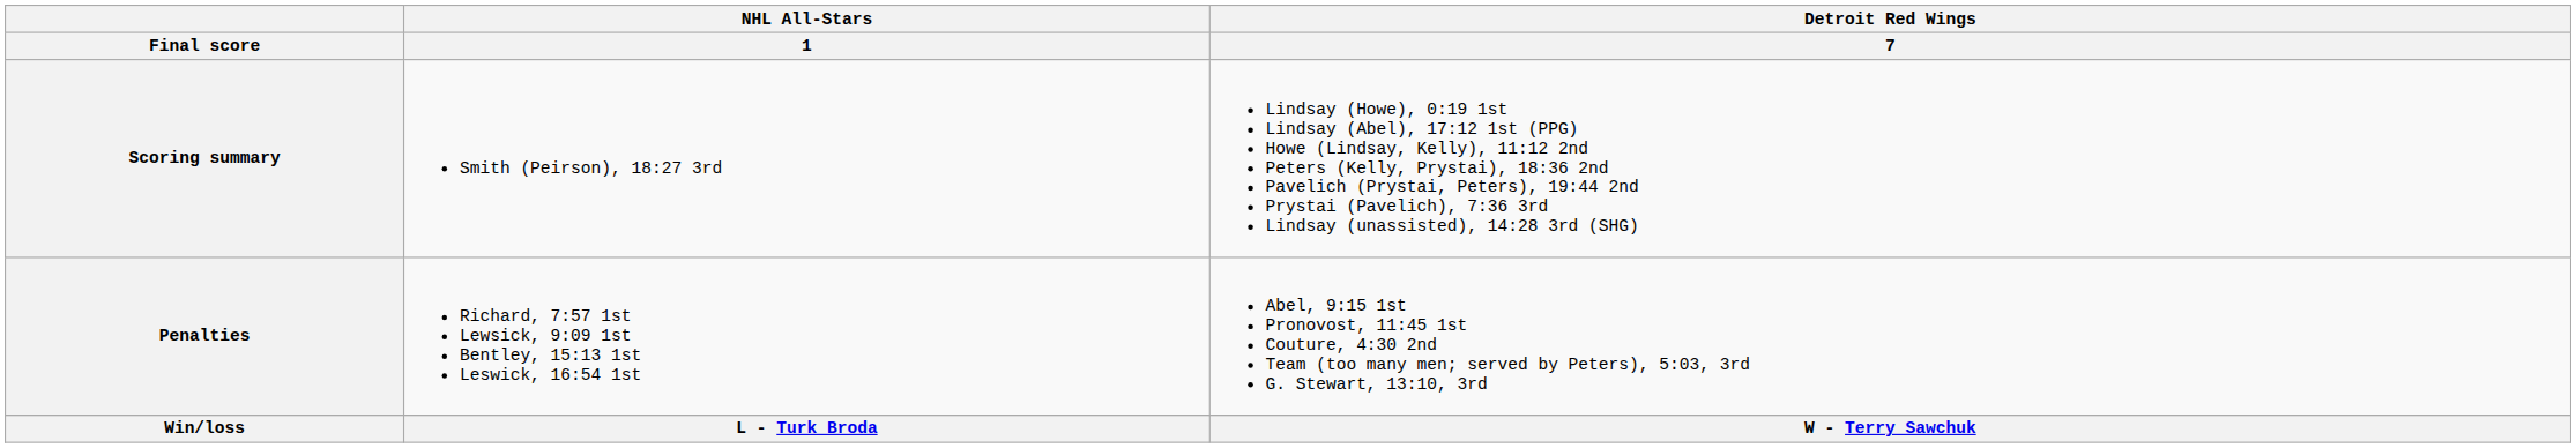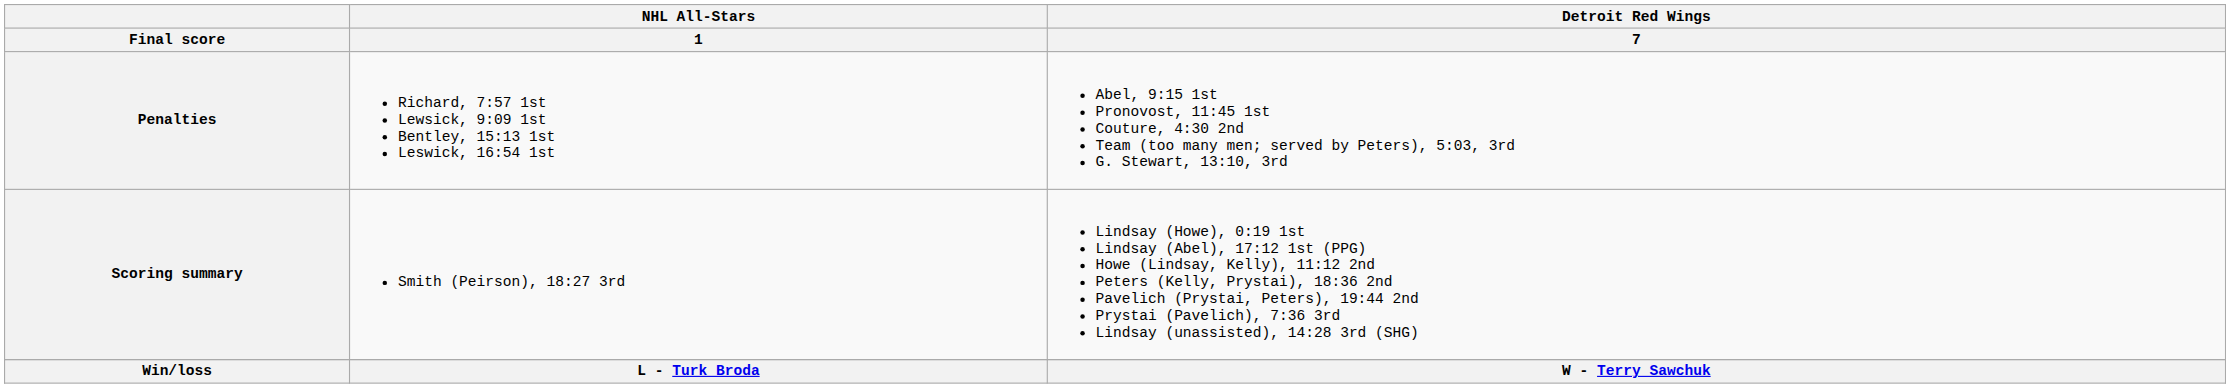 <table class="wikitable" style="width:100%">
 <tr>
 <th></th>
 <th>NHL All-Stars</th>
 <th>Detroit Red Wings</th>
 </tr>
 <tr>
 <th>Final score</th>
 <th>1</th>
 <th>7</th>
 </tr>
 <tr>
+<th>Penalties</th>
+<td><br><ul><li>Richard, 7:57 1st</li><li>Lewsick, 9:09 1st</li><li>Bentley, 15:13 1st</li><li>Leswick, 16:54 1st</li></ul></td>
+<td><br><ul><li>Abel, 9:15 1st</li><li>Pronovost, 11:45 1st</li><li>Couture, 4:30 2nd</li><li>Team (too many men; served by Peters), 5:03, 3rd</li><li>G. Stewart, 13:10, 3rd</li></ul></td>
+</tr>
+<tr>
 <th>Scoring summary</th>
 <td><br><ul><li>Smith (Peirson), 18:27 3rd</li></ul></td>
 <td><br><ul><li>Lindsay (Howe), 0:19 1st</li><li>Lindsay (Abel), 17:12 1st (PPG)</li><li>Howe (Lindsay, Kelly), 11:12 2nd</li><li>Peters (Kelly, Prystai), 18:36 2nd</li><li>Pavelich (Prystai, Peters), 19:44 2nd</li><li>Prystai (Pavelich), 7:36 3rd</li><li>Lindsay (unassisted), 14:28 3rd (SHG)</li></ul></td>
-</tr>
-<tr>
-<th>Penalties</th>
-<td><br><ul><li>Richard, 7:57 1st</li><li>Lewsick, 9:09 1st</li><li>Bentley, 15:13 1st</li><li>Leswick, 16:54 1st</li></ul></td>
-<td><br><ul><li>Abel, 9:15 1st</li><li>Pronovost, 11:45 1st</li><li>Couture, 4:30 2nd</li><li>Team (too many men; served by Peters), 5:03, 3rd</li><li>G. Stewart, 13:10, 3rd</li></ul></td>
 </tr>
 <tr>
 </tr>
 <tr>
 <th>Win/loss</th>
 <th><strong>L</strong> - <a href='#'>Turk Broda</a></th>
 <th><strong>W</strong> - <a href='#'>Terry Sawchuk</a></th>
 </tr>
 </table>
